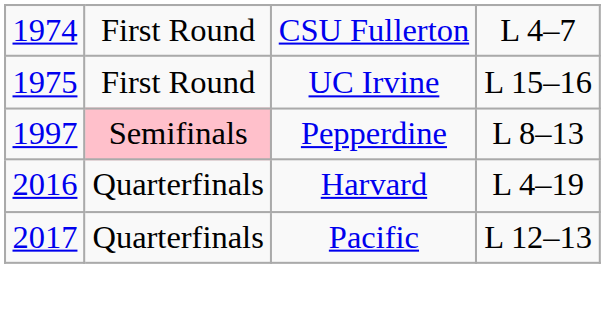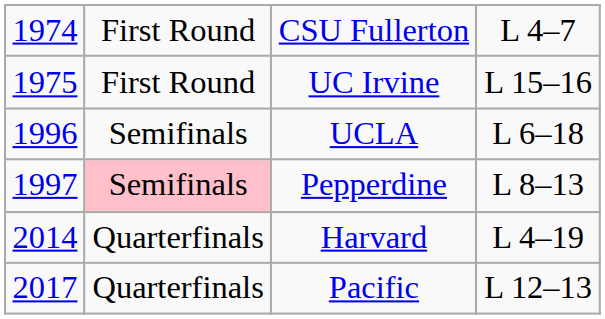 <table class="wikitable collapsible collapsed">
 <tr align="center">
 <td><a href='#'>1974</a></td>
 <td>First Round</td>
 <td><a href='#'>CSU Fullerton</a></td>
 <td>L 4–7</td>
 </tr>
 <tr align="center">
 <td><a href='#'>1975</a></td>
 <td>First Round</td>
 <td><a href='#'>UC Irvine</a></td>
 <td>L 15–16</td>
 </tr>
 <tr align="center">
+<td><a href='#'>1996</a></td>
+<td>Semifinals</td>
+<td><a href='#'>UCLA</a></td>
+<td>L 6–18</td>
+</tr>
+<tr align="center">
 <td><a href='#'>1997</a></td>
 <td style="background: pink;">Semifinals</td>
 <td><a href='#'>Pepperdine</a></td>
 <td>L 8–13</td>
 </tr>
 <tr align="center">
-<td><a href='#'>2016</a></td>
+<td><a href='#'>2014</a></td>
 <td>Quarterfinals</td>
 <td><a href='#'>Harvard</a></td>
 <td>L 4–19</td>
 </tr>
 <tr align="center">
 <td><a href='#'>2017</a></td>
 <td>Quarterfinals</td>
 <td><a href='#'>Pacific</a></td>
 <td>L 12–13</td>
 </tr>
 </table>
